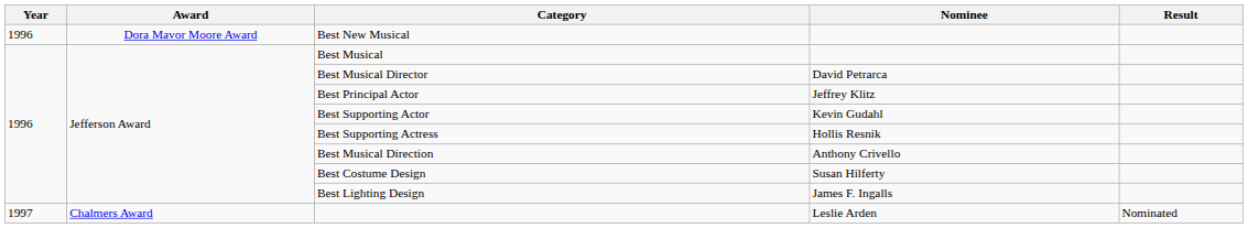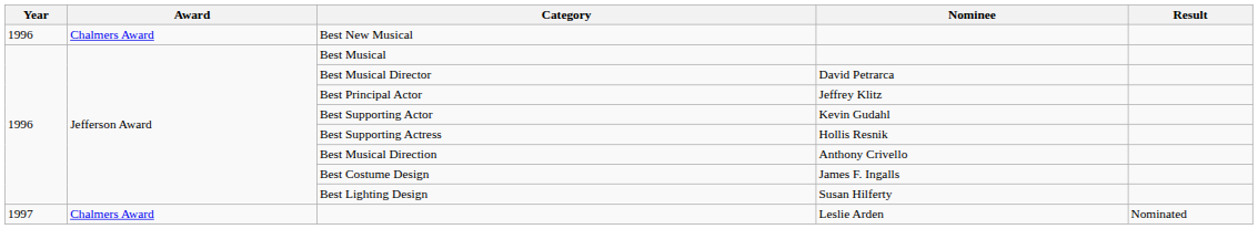 <table class="wikitable" style="width:100%;">
 <tr>
 <th style="width:5%;">Year</th>
 <th style="width:20%;">Award</th>
 <th style="width:40%;">Category</th>
 <th style="width:25%;">Nominee</th>
 <th style="width:10%;">Result</th>
 </tr>
 <tr>
 <td>1996</td>
-<td style="text-align:center;"><a href='#'>Dora Mavor Moore Award</a></td>
+<td><a href='#'>Chalmers Award</a></td>
 <td>Best New Musical</td>
 <td></td>
 <td></td>
 </tr>
 <tr>
 <td rowspan="8">1996</td>
 <td rowspan="8">Jefferson Award</td>
 <td>Best Musical</td>
 <td></td>
 <td></td>
 </tr>
 <tr>
 <td>Best Musical Director</td>
 <td>David Petrarca</td>
 <td></td>
 </tr>
 <tr>
 <td>Best Principal Actor</td>
 <td>Jeffrey Klitz</td>
 <td></td>
 </tr>
 <tr>
 <td>Best Supporting Actor</td>
 <td>Kevin Gudahl</td>
 <td></td>
 </tr>
 <tr>
 <td>Best Supporting Actress</td>
 <td>Hollis Resnik</td>
 <td></td>
 </tr>
 <tr>
 <td>Best Musical Direction</td>
 <td>Anthony Crivello</td>
 <td></td>
 </tr>
 <tr>
 <td>Best Costume Design</td>
-<td>Susan Hilferty</td>
+<td>James F. Ingalls</td>
 <td></td>
 </tr>
 <tr>
 <td>Best Lighting Design</td>
-<td>James F. Ingalls</td>
+<td>Susan Hilferty</td>
 <td></td>
 </tr>
 <tr>
 <td>1997</td>
 <td><a href='#'>Chalmers Award</a></td>
 <td></td>
 <td>Leslie Arden</td>
 <td>Nominated</td>
 </tr>
 </table>
